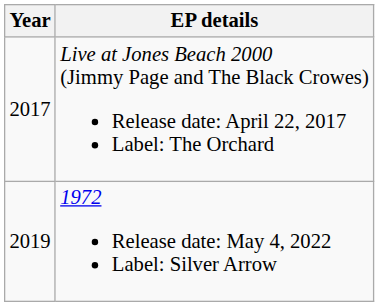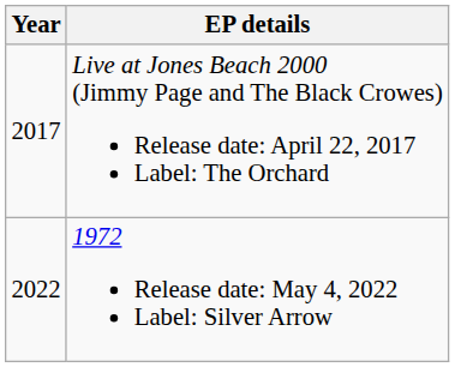 <table class="wikitable" style="text-align:center;">
 <tr>
 <th scope="col">Year</th>
 <th scope="col">EP details</th>
 </tr>
 <tr>
 <td>2017</td>
 <td align="left"><em>Live at Jones Beach 2000</em> <br>(Jimmy Page and The Black Crowes)<br><ul><li>Release date: April 22, 2017</li><li>Label: The Orchard</li></ul></td>
 </tr>
 <tr>
-<td>2019</td>
+<td>2022</td>
 <td align="left"><em><a href='#'>1972</a></em><br><ul><li>Release date: May 4, 2022</li><li>Label: Silver Arrow</li></ul></td>
 </tr>
 </table>
